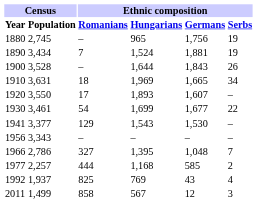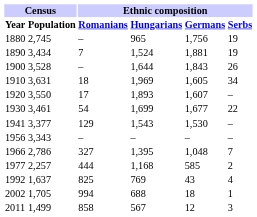 <table class="toccolours">
 <tr>
 <th align="center" colspan="2" style="background:#ccccff;">Census</th>
 <th align="center" colspan="4" style="background:#ccccff;">Ethnic composition</th>
 </tr>
 <tr>
 <th>Year</th>
 <th>Population</th>
 <th><a href='#'>Romanians</a></th>
 <th><a href='#'>Hungarians</a></th>
 <th><a href='#'>Germans</a></th>
 <th><a href='#'>Serbs</a></th>
 </tr>
 <tr>
 <td>1880</td>
 <td>2,745</td>
 <td>–</td>
 <td>965</td>
 <td>1,756</td>
 <td>19</td>
 </tr>
 <tr>
 <td>1890</td>
 <td>3,434</td>
 <td>7</td>
 <td>1,524</td>
 <td>1,881</td>
 <td>19</td>
 </tr>
 <tr>
 <td>1900</td>
 <td>3,528</td>
 <td>–</td>
 <td>1,644</td>
 <td>1,843</td>
 <td>26</td>
 </tr>
 <tr>
 <td>1910</td>
 <td>3,631</td>
 <td>18</td>
 <td>1,969</td>
-<td>1,665</td>
+<td>1,605</td>
 <td>34</td>
 </tr>
 <tr>
 <td>1920</td>
 <td>3,550</td>
 <td>17</td>
 <td>1,893</td>
 <td>1,607</td>
 <td>–</td>
 </tr>
 <tr>
 <td>1930</td>
 <td>3,461</td>
 <td>54</td>
 <td>1,699</td>
 <td>1,677</td>
 <td>22</td>
 </tr>
 <tr>
 <td>1941</td>
 <td>3,377</td>
 <td>129</td>
 <td>1,543</td>
 <td>1,530</td>
 <td>–</td>
 </tr>
 <tr>
 <td>1956</td>
 <td>3,343</td>
 <td>–</td>
 <td>–</td>
 <td>–</td>
 <td>–</td>
 </tr>
 <tr>
 <td>1966</td>
 <td>2,786</td>
 <td>327</td>
 <td>1,395</td>
 <td>1,048</td>
 <td>7</td>
 </tr>
 <tr>
 <td>1977</td>
 <td>2,257</td>
 <td>444</td>
 <td>1,168</td>
 <td>585</td>
 <td>2</td>
 </tr>
 <tr>
 <td>1992</td>
-<td>1,937</td>
+<td>1,637</td>
 <td>825</td>
 <td>769</td>
 <td>43</td>
 <td>4</td>
+</tr>
+<tr>
+<td>2002</td>
+<td>1,705</td>
+<td>994</td>
+<td>688</td>
+<td>18</td>
+<td>1</td>
 </tr>
 <tr>
 <td>2011</td>
 <td>1,499</td>
 <td>858</td>
 <td>567</td>
 <td>12</td>
 <td>3</td>
 </tr>
 </table>
